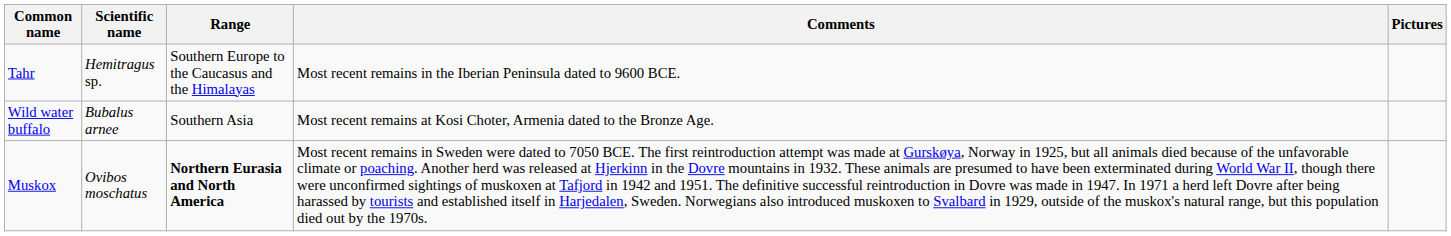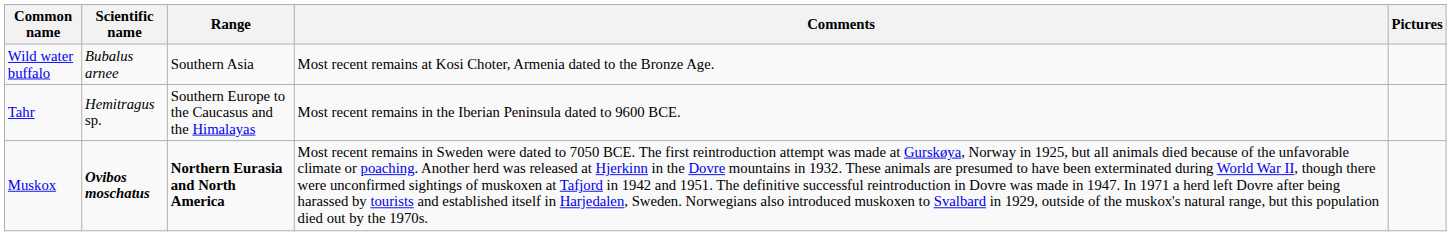 <table class="wikitable">
 <tr>
 <th>Common name</th>
 <th>Scientific name</th>
 <th>Range</th>
 <th class="unsortable">Comments</th>
 <th class="unsortable">Pictures</th>
 </tr>
 <tr>
+<td><a href='#'>Wild water buffalo</a></td>
+<td><em>Bubalus arnee</em></td>
+<td>Southern Asia</td>
+<td>Most recent remains at Kosi Choter, Armenia dated to the Bronze Age.</td>
+<td></td>
+</tr>
+<tr>
 <td><a href='#'>Tahr</a></td>
 <td><em>Hemitragus</em> sp.</td>
 <td>Southern Europe to the Caucasus and the <a href='#'>Himalayas</a></td>
 <td>Most recent remains in the Iberian Peninsula dated to 9600 BCE.</td>
 <td></td>
 </tr>
 <tr>
-<td><a href='#'>Wild water buffalo</a></td>
-<td><em>Bubalus arnee</em></td>
-<td>Southern Asia</td>
-<td>Most recent remains at Kosi Choter, Armenia dated to the Bronze Age.</td>
-<td></td>
-</tr>
-<tr>
 <td><a href='#'>Muskox</a></td>
-<td><em>Ovibos moschatus</em></td>
+<td><strong><em>Ovibos moschatus</em></strong></td>
 <td><strong>Northern Eurasia and North America</strong></td>
 <td>Most recent remains in Sweden were dated to 7050 BCE. The first reintroduction attempt was made at <a href='#'>Gurskøya</a>, Norway in 1925, but all animals died because of the unfavorable climate or <a href='#'>poaching</a>. Another herd was released at <a href='#'>Hjerkinn</a> in the <a href='#'>Dovre</a> mountains in 1932. These animals are presumed to have been exterminated during <a href='#'>World War II</a>, though there were unconfirmed sightings of muskoxen at <a href='#'>Tafjord</a> in 1942 and 1951. The definitive successful reintroduction in Dovre was made in 1947. In 1971 a herd left Dovre after being harassed by <a href='#'>tourists</a> and established itself in <a href='#'>Harjedalen</a>, Sweden. Norwegians also introduced muskoxen to <a href='#'>Svalbard</a> in 1929, outside of the muskox's natural range, but this population died out by the 1970s.</td>
 <td></td>
 </tr>
 </table>
